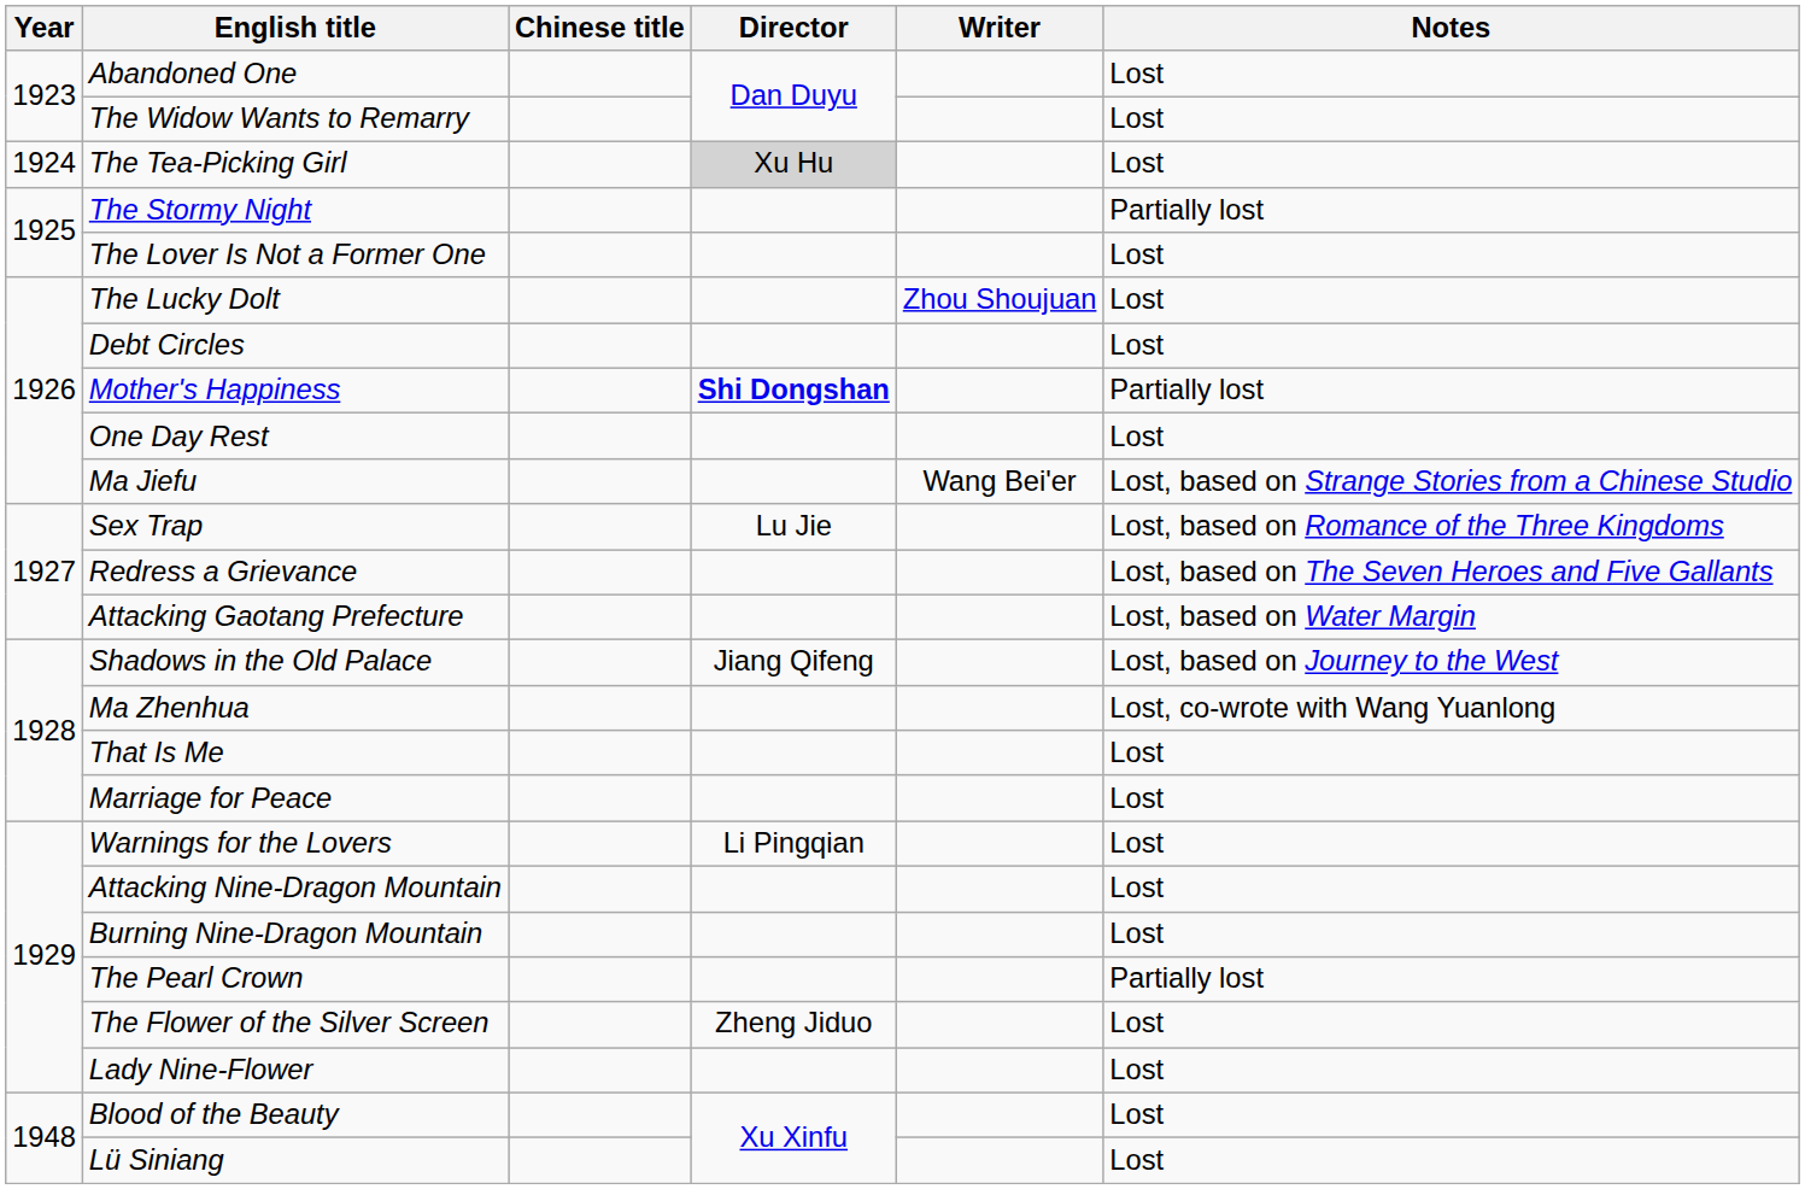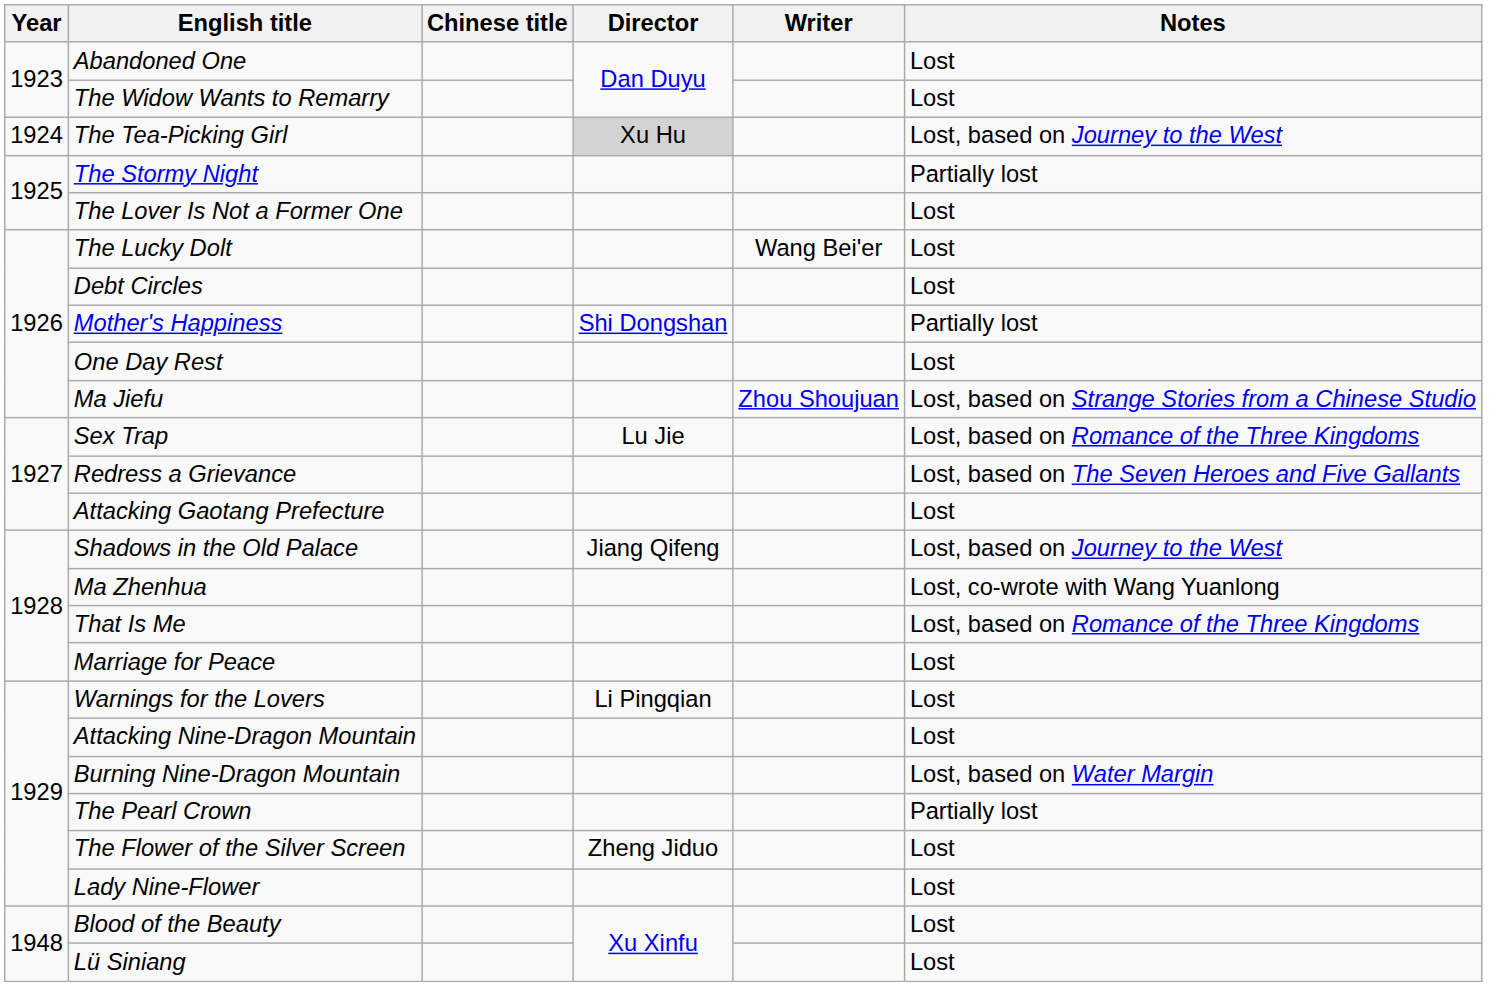 <table class="wikitable sortable">
 <tr>
 <th>Year</th>
 <th>English title</th>
 <th>Chinese title</th>
 <th>Director</th>
 <th>Writer</th>
 <th class="unsortable">Notes</th>
 </tr>
 <tr>
 <td rowspan=2>1923</td>
 <td><em>Abandoned One</em></td>
 <td></td>
 <td rowspan="2," align="center"><a href='#'>Dan Duyu</a></td>
 <td></td>
 <td>Lost</td>
 </tr>
 <tr>
 <td><em>The Widow Wants to Remarry</em></td>
 <td></td>
 <td></td>
 <td>Lost</td>
 </tr>
 <tr>
 <td>1924</td>
 <td><em>The Tea-Picking Girl</em></td>
 <td></td>
 <td align="center" style="background: lightgrey;">Xu Hu</td>
 <td></td>
-<td>Lost</td>
+<td>Lost, based on <em><a href='#'>Journey to the West</a></em></td>
 </tr>
 <tr>
 <td rowspan=2>1925</td>
 <td><em><a href='#'>The Stormy Night</a></em></td>
 <td></td>
 <td></td>
 <td></td>
 <td>Partially lost</td>
 </tr>
 <tr>
 <td><em>The Lover Is Not a Former One</em></td>
 <td></td>
 <td></td>
 <td></td>
 <td>Lost</td>
 </tr>
 <tr>
 <td rowspan=5>1926</td>
 <td><em>The Lucky Dolt</em></td>
 <td></td>
 <td></td>
-<td align="center"><a href='#'>Zhou Shoujuan</a></td>
+<td align="center">Wang Bei'er</td>
 <td>Lost</td>
 </tr>
 <tr>
 <td><em>Debt Circles</em></td>
 <td></td>
 <td></td>
 <td></td>
 <td>Lost</td>
 </tr>
 <tr>
 <td><em><a href='#'>Mother's Happiness</a></em></td>
 <td></td>
-<td align="center"><strong><a href='#'>Shi Dongshan</a></strong></td>
+<td align="center"><a href='#'>Shi Dongshan</a></td>
 <td></td>
 <td>Partially lost</td>
 </tr>
 <tr>
 <td><em>One Day Rest</em></td>
 <td></td>
 <td></td>
 <td></td>
 <td>Lost</td>
 </tr>
 <tr>
 <td><em>Ma Jiefu</em></td>
 <td></td>
 <td></td>
-<td align="center">Wang Bei'er</td>
+<td align="center"><a href='#'>Zhou Shoujuan</a></td>
 <td>Lost, based on <em><a href='#'>Strange Stories from a Chinese Studio</a></em></td>
 </tr>
 <tr>
 <td rowspan=3>1927</td>
 <td><em>Sex Trap</em></td>
 <td></td>
 <td align="center">Lu Jie</td>
 <td></td>
 <td>Lost, based on <em><a href='#'>Romance of the Three Kingdoms</a></em></td>
 </tr>
 <tr>
 <td><em>Redress a Grievance</em></td>
 <td></td>
 <td></td>
 <td></td>
 <td>Lost, based on <em><a href='#'>The Seven Heroes and Five Gallants</a></em></td>
 </tr>
 <tr>
 <td><em>Attacking Gaotang Prefecture</em></td>
 <td></td>
 <td></td>
 <td></td>
-<td>Lost, based on <em><a href='#'>Water Margin</a></em></td>
+<td>Lost</td>
 </tr>
 <tr>
 <td rowspan=4>1928</td>
 <td><em>Shadows in the Old Palace</em></td>
 <td></td>
 <td align="center">Jiang Qifeng</td>
 <td></td>
 <td>Lost, based on <em><a href='#'>Journey to the West</a></em></td>
 </tr>
 <tr>
 <td><em>Ma Zhenhua</em></td>
 <td></td>
 <td></td>
 <td></td>
 <td>Lost, co-wrote with Wang Yuanlong</td>
 </tr>
 <tr>
 <td><em>That Is Me</em></td>
 <td></td>
 <td></td>
 <td></td>
-<td>Lost</td>
+<td>Lost, based on <em><a href='#'>Romance of the Three Kingdoms</a></em></td>
 </tr>
 <tr>
 <td><em>Marriage for Peace</em></td>
 <td></td>
 <td></td>
 <td></td>
 <td>Lost</td>
 </tr>
 <tr>
 <td rowspan=6>1929</td>
 <td><em>Warnings for the Lovers</em></td>
 <td></td>
 <td align="center">Li Pingqian</td>
 <td></td>
 <td>Lost</td>
 </tr>
 <tr>
 <td><em>Attacking Nine-Dragon Mountain</em></td>
 <td></td>
 <td></td>
 <td></td>
 <td>Lost</td>
 </tr>
 <tr>
 <td><em>Burning Nine-Dragon Mountain</em></td>
 <td></td>
 <td></td>
 <td></td>
-<td>Lost</td>
+<td>Lost, based on <em><a href='#'>Water Margin</a></em></td>
 </tr>
 <tr>
 <td><em>The Pearl Crown</em></td>
 <td></td>
 <td></td>
 <td></td>
 <td>Partially lost</td>
 </tr>
 <tr>
 <td><em>The Flower of the Silver Screen</em></td>
 <td></td>
 <td align="center">Zheng Jiduo</td>
 <td></td>
 <td>Lost</td>
 </tr>
 <tr>
 <td><em>Lady Nine-Flower</em></td>
 <td></td>
 <td></td>
 <td></td>
 <td>Lost</td>
 </tr>
 <tr>
 <td rowspan=2>1948</td>
 <td><em>Blood of the Beauty</em></td>
 <td></td>
 <td rowspan="2," align="center"><a href='#'>Xu Xinfu</a></td>
 <td></td>
 <td>Lost</td>
 </tr>
 <tr>
 <td><em>Lü Siniang</em></td>
 <td></td>
 <td></td>
 <td>Lost</td>
 </tr>
 </table>
